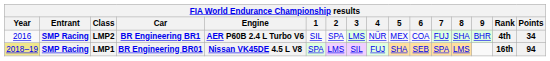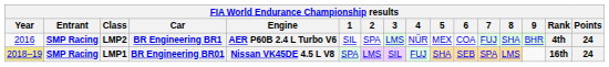 <table class="wikitable" style="text-align:center; font-size:85%">
 <tr>
 <th colspan=45><a href='#'>FIA World Endurance Championship</a> results</th>
 </tr>
 <tr>
 <th>Year</th>
 <th>Entrant</th>
 <th>Class</th>
 <th>Car</th>
 <th>Engine</th>
 <th>1</th>
 <th>2</th>
 <th>3</th>
 <th>4</th>
 <th>5</th>
 <th>6</th>
 <th>7</th>
 <th>8</th>
 <th>9</th>
 <th>Rank</th>
 <th>Points</th>
 </tr>
 <tr>
 <td><a href='#'>2016</a></td>
 <th nowrap><a href='#'>SMP Racing</a></th>
 <th>LMP2</th>
 <th nowrap><a href='#'>BR Engineering BR1</a></th>
 <th nowrap><a href='#'>AER</a> P60B 2.4 L Turbo V6</th>
 <td><a href='#'>SIL</a></td>
 <td><a href='#'>SPA</a></td>
 <td style="background:#DFFFDF;"><a href='#'>LMS</a><br></td>
 <td><a href='#'>NÜR</a></td>
 <td><a href='#'>MEX</a></td>
 <td><a href='#'>COA</a></td>
 <td style="background:#DFFFDF;"><a href='#'>FUJ</a><br></td>
 <td style="background:#DFFFDF;"><a href='#'>SHA</a><br></td>
 <td style="background:#DFFFDF;"><a href='#'>BHR</a><br></td>
 <th>4th</th>
-<th>34</th>
+<th>24</th>
 </tr>
 <tr>
 <td nowrap style="background: khaki;"><a href='#'>2018–19</a></td>
 <th nowrap><a href='#'>SMP Racing</a></th>
 <th>LMP1</th>
 <th nowrap><a href='#'>BR Engineering BR01</a></th>
 <th nowrap><a href='#'>Nissan VK45DE</a> 4.5 L V8</th>
 <td style="background:#DFFFDF;"><a href='#'>SPA</a><br></td>
 <td style="background:#EFCFFF;"><a href='#'>LMS</a><br></td>
 <td style="background:#EFCFFF;"><a href='#'>SIL</a><br></td>
 <td style="background:#DFFFDF;"><a href='#'>FUJ</a><br></td>
 <td style="background:#FFDF9F;"><a href='#'>SHA</a><br></td>
 <td style="background:#FFDF9F;"><a href='#'>SEB</a><br></td>
 <td style="background:#FFDF9F;"><a href='#'>SPA</a><br></td>
 <td style="background:#FFDF9F;"><a href='#'>LMS</a><br></td>
 <td></td>
 <th>16th</th>
-<th>94</th>
+<th>24</th>
 </tr>
 </table>
